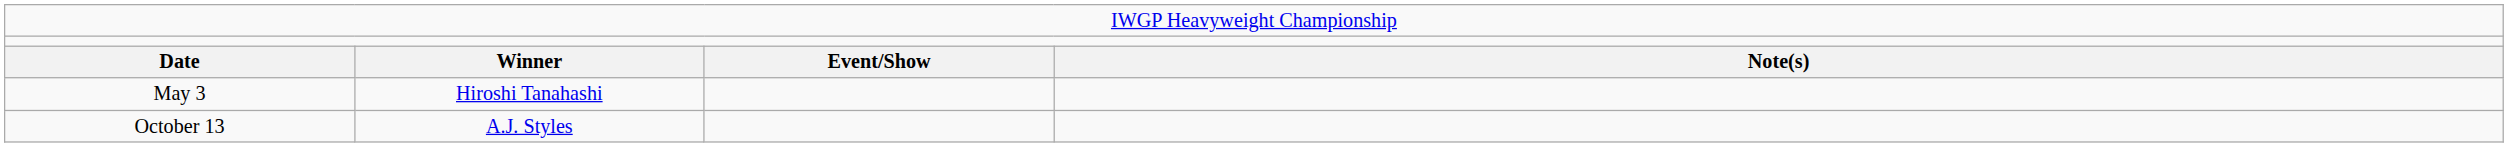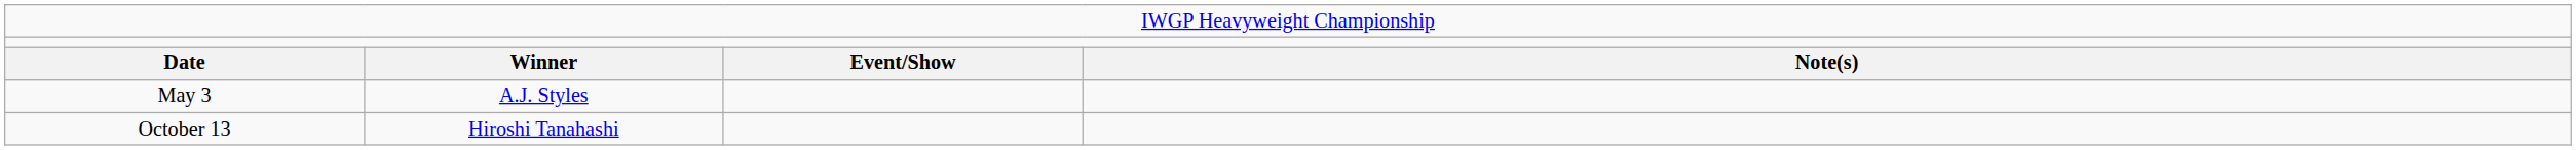 <table class="wikitable" style="text-align:center; width:100%;">
 <tr>
 <td colspan="5"><a href='#'>IWGP Heavyweight Championship</a></td>
 </tr>
 <tr>
 <td colspan="5"><strong></strong></td>
 </tr>
 <tr>
 <th width=14%>Date</th>
 <th width=14%>Winner</th>
 <th width=14%>Event/Show</th>
 <th width=58%>Note(s)</th>
 </tr>
 <tr>
 <td>May 3</td>
-<td><a href='#'>Hiroshi Tanahashi</a></td>
+<td><a href='#'>A.J. Styles</a></td>
 <td></td>
 <td align=left></td>
 </tr>
 <tr>
 <td>October 13</td>
-<td><a href='#'>A.J. Styles</a></td>
+<td><a href='#'>Hiroshi Tanahashi</a></td>
 <td></td>
 <td align=left></td>
 </tr>
 </table>
